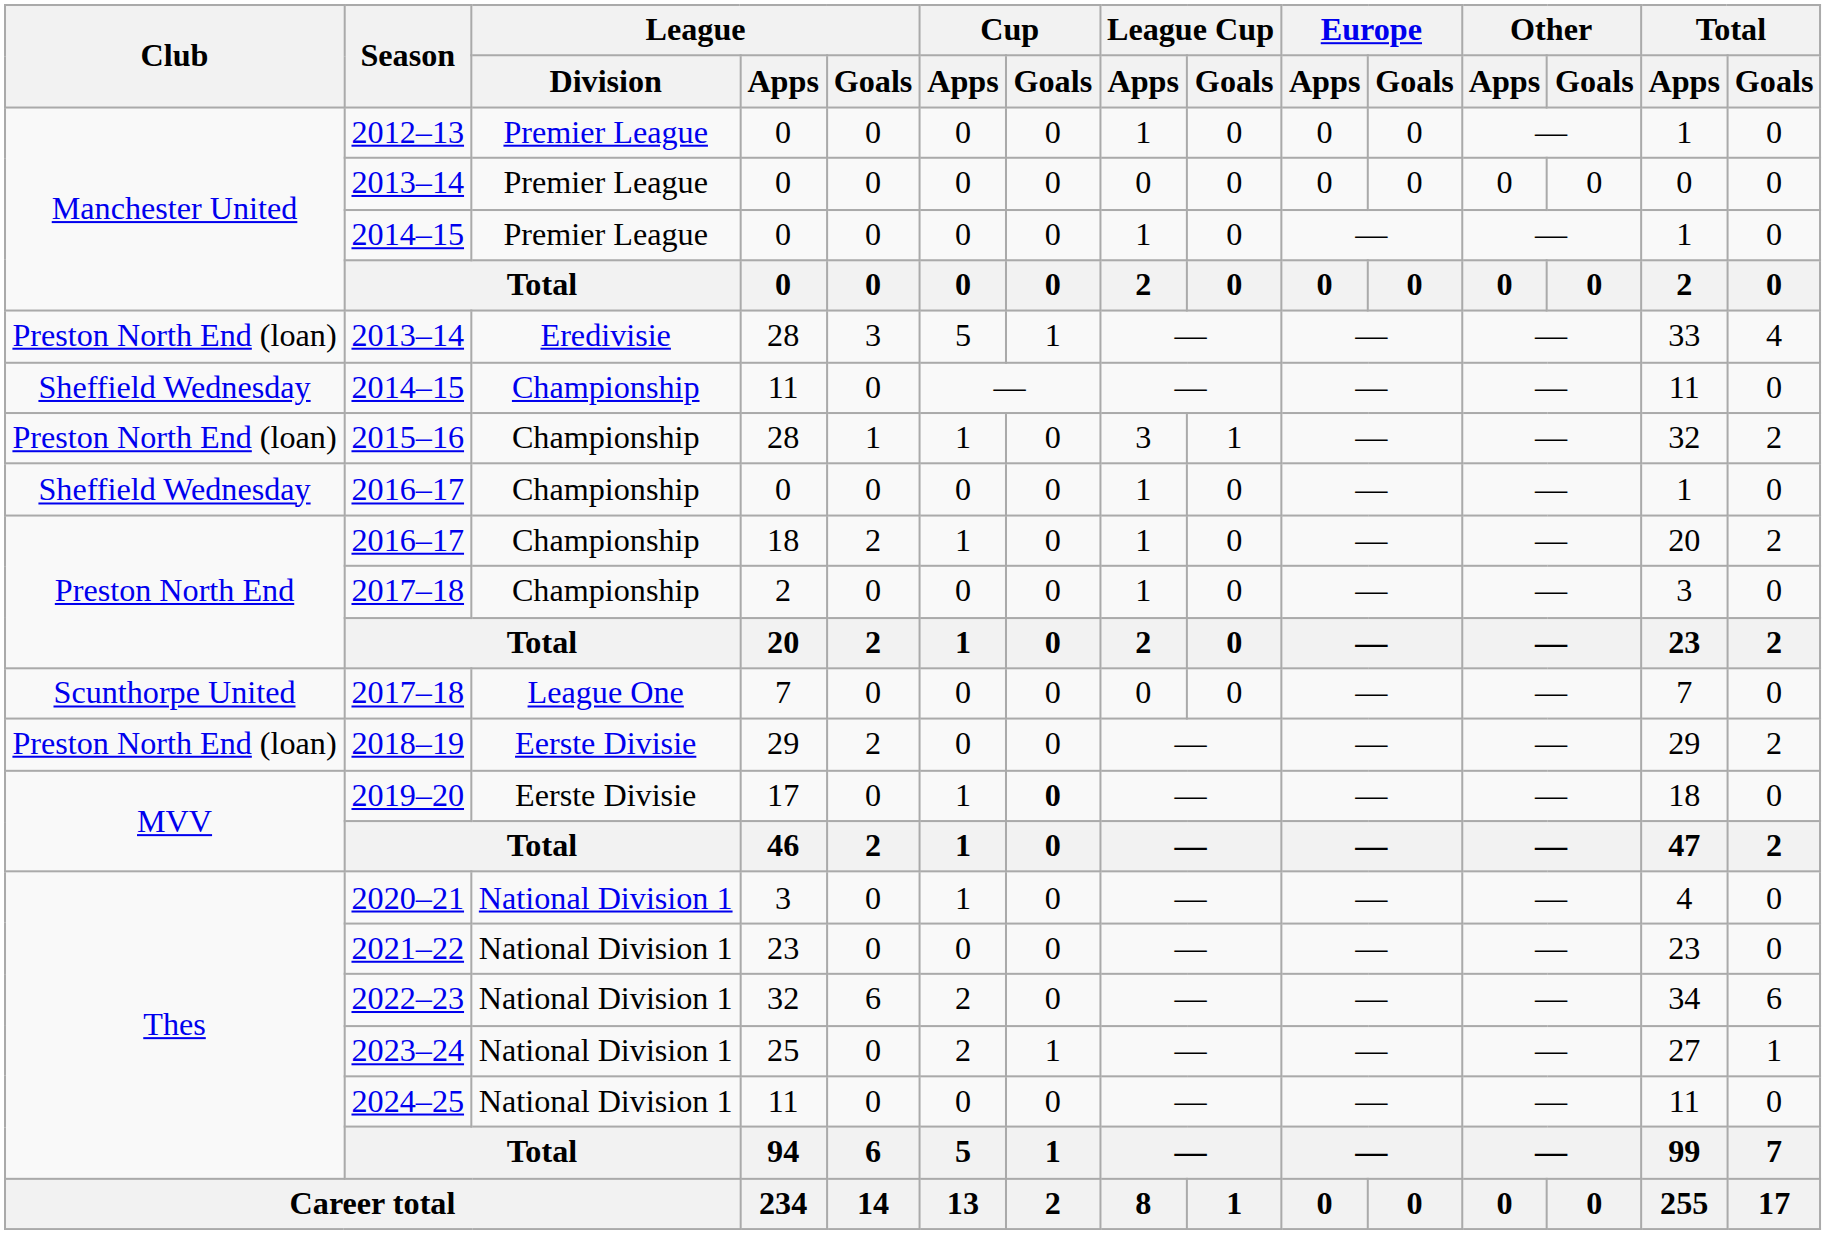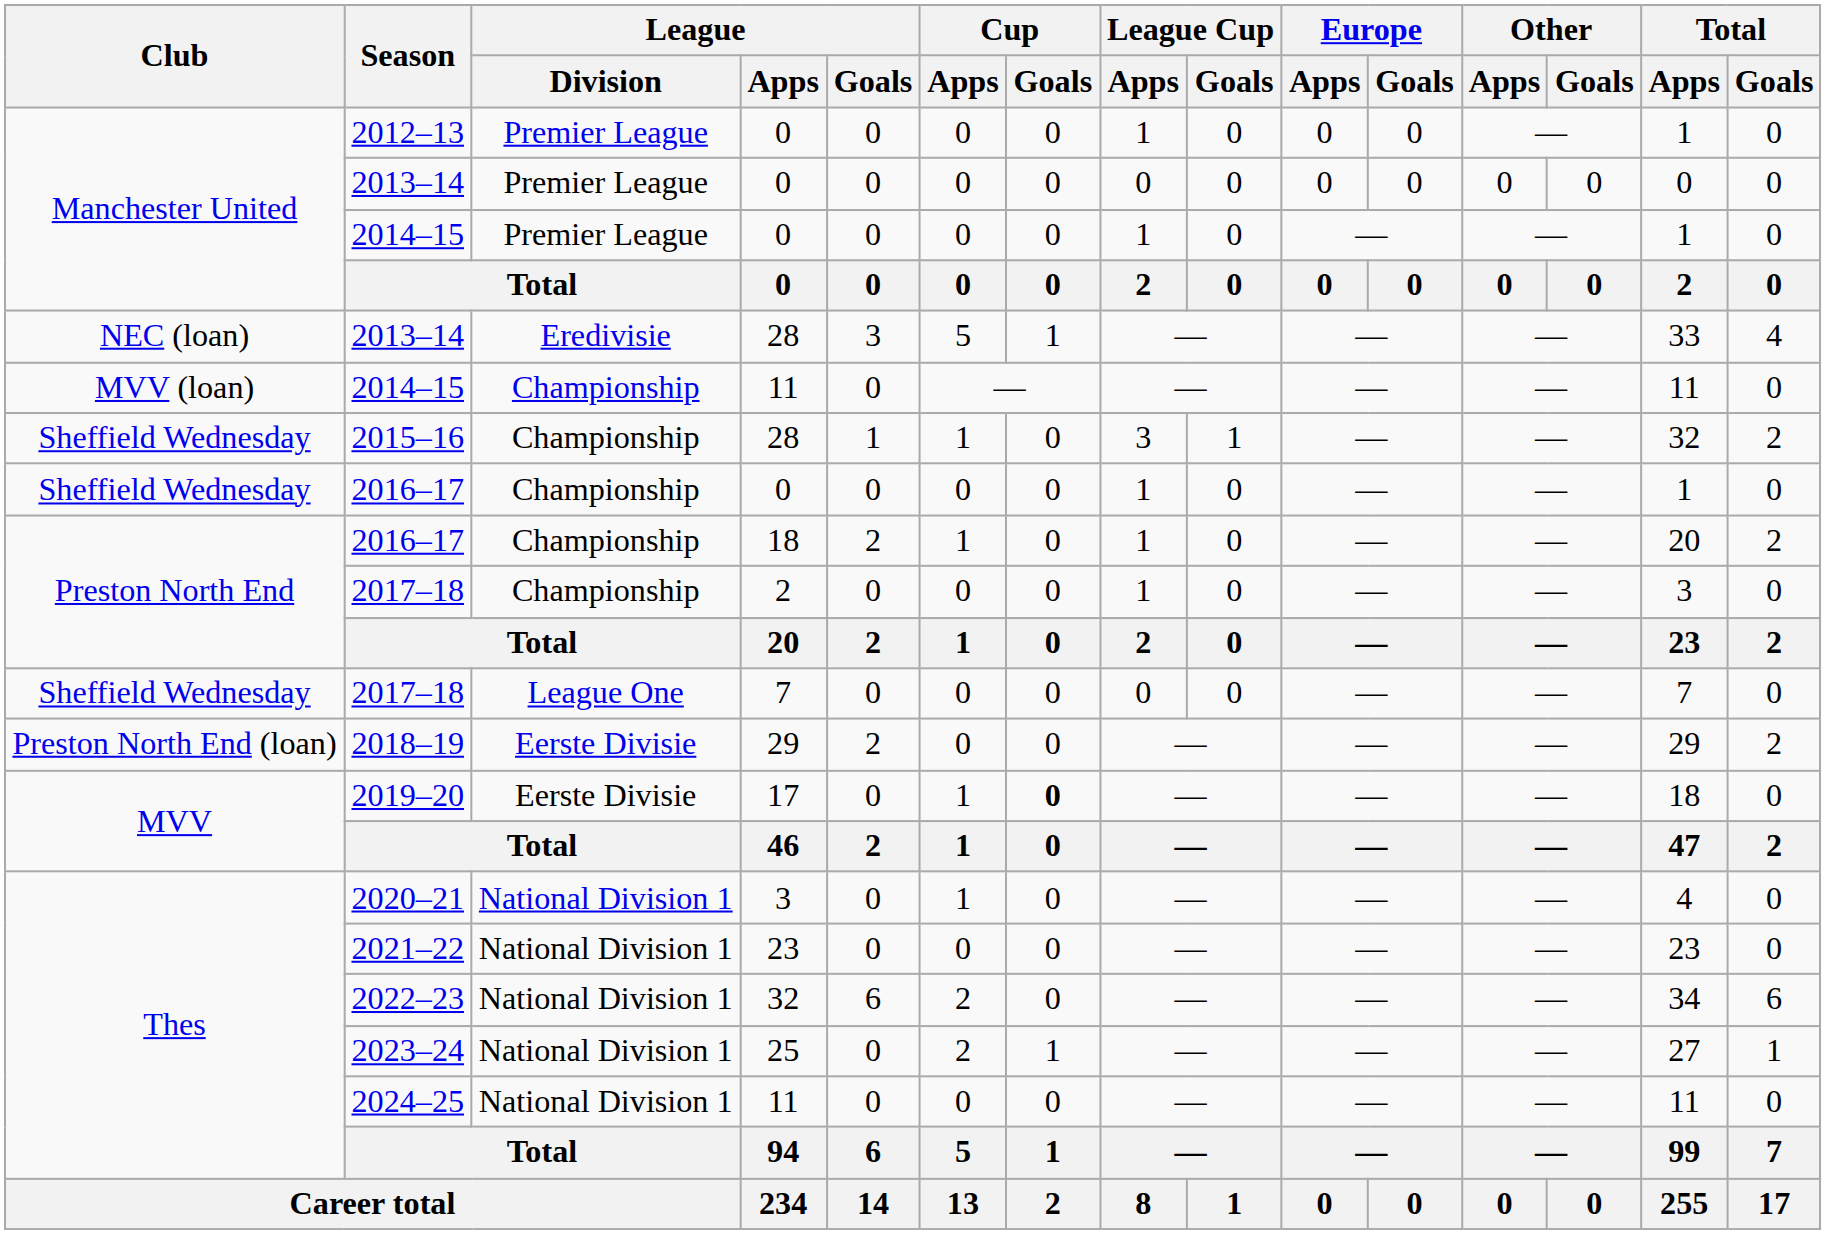 <table class=wikitable style="text-align: center">
 <tr>
 <th rowspan="2">Club</th>
 <th rowspan="2">Season</th>
 <th colspan="3">League</th>
 <th colspan="2">Cup</th>
 <th colspan="2">League Cup</th>
 <th colspan="2"><a href='#'>Europe</a></th>
 <th colspan="2">Other</th>
 <th colspan="2">Total</th>
 </tr>
 <tr>
 <th>Division</th>
 <th>Apps</th>
 <th>Goals</th>
 <th>Apps</th>
 <th>Goals</th>
 <th>Apps</th>
 <th>Goals</th>
 <th>Apps</th>
 <th>Goals</th>
 <th>Apps</th>
 <th>Goals</th>
 <th>Apps</th>
 <th>Goals</th>
 </tr>
 <tr>
 <td rowspan="4"><a href='#'>Manchester United</a></td>
 <td><a href='#'>2012–13</a></td>
 <td><a href='#'>Premier League</a></td>
 <td>0</td>
 <td>0</td>
 <td>0</td>
 <td>0</td>
 <td>1</td>
 <td>0</td>
 <td>0</td>
 <td>0</td>
 <td colspan="2">—</td>
 <td>1</td>
 <td>0</td>
 </tr>
 <tr>
 <td><a href='#'>2013–14</a></td>
 <td>Premier League</td>
 <td>0</td>
 <td>0</td>
 <td>0</td>
 <td>0</td>
 <td>0</td>
 <td>0</td>
 <td>0</td>
 <td>0</td>
 <td>0</td>
 <td>0</td>
 <td>0</td>
 <td>0</td>
 </tr>
 <tr>
 <td><a href='#'>2014–15</a></td>
 <td>Premier League</td>
 <td>0</td>
 <td>0</td>
 <td>0</td>
 <td>0</td>
 <td>1</td>
 <td>0</td>
 <td colspan="2">—</td>
 <td colspan="2">—</td>
 <td>1</td>
 <td>0</td>
 </tr>
 <tr>
 <th colspan="2">Total</th>
 <th>0</th>
 <th>0</th>
 <th>0</th>
 <th>0</th>
 <th>2</th>
 <th>0</th>
 <th>0</th>
 <th>0</th>
 <th>0</th>
 <th>0</th>
 <th>2</th>
 <th>0</th>
 </tr>
 <tr>
-<td><a href='#'>Preston North End</a> (loan)</td>
+<td><a href='#'>NEC</a> (loan)</td>
 <td><a href='#'>2013–14</a></td>
 <td><a href='#'>Eredivisie</a></td>
 <td>28</td>
 <td>3</td>
 <td>5</td>
 <td>1</td>
 <td colspan="2">—</td>
 <td colspan="2">—</td>
 <td colspan="2">—</td>
 <td>33</td>
 <td>4</td>
 </tr>
 <tr>
-<td><a href='#'>Sheffield Wednesday</a></td>
+<td><a href='#'>MVV</a> (loan)</td>
 <td><a href='#'>2014–15</a></td>
 <td><a href='#'>Championship</a></td>
 <td>11</td>
 <td>0</td>
 <td colspan="2">—</td>
 <td colspan="2">—</td>
 <td colspan="2">—</td>
 <td colspan="2">—</td>
 <td>11</td>
 <td>0</td>
 </tr>
 <tr>
-<td><a href='#'>Preston North End</a> (loan)</td>
+<td><a href='#'>Sheffield Wednesday</a></td>
 <td><a href='#'>2015–16</a></td>
 <td>Championship</td>
 <td>28</td>
 <td>1</td>
 <td>1</td>
 <td>0</td>
 <td>3</td>
 <td>1</td>
 <td colspan="2">—</td>
 <td colspan="2">—</td>
 <td>32</td>
 <td>2</td>
 </tr>
 <tr>
 <td><a href='#'>Sheffield Wednesday</a></td>
 <td><a href='#'>2016–17</a></td>
 <td>Championship</td>
 <td>0</td>
 <td>0</td>
 <td>0</td>
 <td>0</td>
 <td>1</td>
 <td>0</td>
 <td colspan="2">—</td>
 <td colspan="2">—</td>
 <td>1</td>
 <td>0</td>
 </tr>
 <tr>
 <td rowspan="3"><a href='#'>Preston North End</a></td>
 <td><a href='#'>2016–17</a></td>
 <td>Championship</td>
 <td>18</td>
 <td>2</td>
 <td>1</td>
 <td>0</td>
 <td>1</td>
 <td>0</td>
 <td colspan="2">—</td>
 <td colspan="2">—</td>
 <td>20</td>
 <td>2</td>
 </tr>
 <tr>
 <td><a href='#'>2017–18</a></td>
 <td>Championship</td>
 <td>2</td>
 <td>0</td>
 <td>0</td>
 <td>0</td>
 <td>1</td>
 <td>0</td>
 <td colspan="2">—</td>
 <td colspan="2">—</td>
 <td>3</td>
 <td>0</td>
 </tr>
 <tr>
 <th colspan="2">Total</th>
 <th>20</th>
 <th>2</th>
 <th>1</th>
 <th>0</th>
 <th>2</th>
 <th>0</th>
 <th colspan="2">—</th>
 <th colspan="2">—</th>
 <th>23</th>
 <th>2</th>
 </tr>
 <tr>
-<td><a href='#'>Scunthorpe United</a></td>
+<td><a href='#'>Sheffield Wednesday</a></td>
 <td><a href='#'>2017–18</a></td>
 <td><a href='#'>League One</a></td>
 <td>7</td>
 <td>0</td>
 <td>0</td>
 <td>0</td>
 <td>0</td>
 <td>0</td>
 <td colspan="2">—</td>
 <td colspan="2">—</td>
 <td>7</td>
 <td>0</td>
 </tr>
 <tr>
 <td><a href='#'>Preston North End</a> (loan)</td>
 <td><a href='#'>2018–19</a></td>
 <td><a href='#'>Eerste Divisie</a></td>
 <td>29</td>
 <td>2</td>
 <td>0</td>
 <td>0</td>
 <td colspan="2">—</td>
 <td colspan="2">—</td>
 <td colspan="2">—</td>
 <td>29</td>
 <td>2</td>
 </tr>
 <tr>
 <td rowspan="2"><a href='#'>MVV</a></td>
 <td><a href='#'>2019–20</a></td>
 <td>Eerste Divisie</td>
 <td>17</td>
 <td>0</td>
 <td>1</td>
 <td><strong>0</strong></td>
 <td colspan="2">—</td>
 <td colspan="2">—</td>
 <td colspan="2">—</td>
 <td>18</td>
 <td>0</td>
 </tr>
 <tr>
 <th colspan="2">Total</th>
 <th>46</th>
 <th>2</th>
 <th>1</th>
 <th>0</th>
 <th colspan="2">—</th>
 <th colspan="2">—</th>
 <th colspan="2">—</th>
 <th>47</th>
 <th>2</th>
 </tr>
 <tr>
 <td rowspan="6"><a href='#'>Thes</a></td>
 <td><a href='#'>2020–21</a></td>
 <td><a href='#'>National Division 1</a></td>
 <td>3</td>
 <td>0</td>
 <td>1</td>
 <td>0</td>
 <td colspan="2">—</td>
 <td colspan="2">—</td>
 <td colspan="2">—</td>
 <td>4</td>
 <td>0</td>
 </tr>
 <tr>
 <td><a href='#'>2021–22</a></td>
 <td>National Division 1</td>
 <td>23</td>
 <td>0</td>
 <td>0</td>
 <td>0</td>
 <td colspan="2">—</td>
 <td colspan="2">—</td>
 <td colspan="2">—</td>
 <td>23</td>
 <td>0</td>
 </tr>
 <tr>
 <td><a href='#'>2022–23</a></td>
 <td>National Division 1</td>
 <td>32</td>
 <td>6</td>
 <td>2</td>
 <td>0</td>
 <td colspan="2">—</td>
 <td colspan="2">—</td>
 <td colspan="2">—</td>
 <td>34</td>
 <td>6</td>
 </tr>
 <tr>
 <td><a href='#'>2023–24</a></td>
 <td>National Division 1</td>
 <td>25</td>
 <td>0</td>
 <td>2</td>
 <td>1</td>
 <td colspan="2">—</td>
 <td colspan="2">—</td>
 <td colspan="2">—</td>
 <td>27</td>
 <td>1</td>
 </tr>
 <tr>
 <td><a href='#'>2024–25</a></td>
 <td>National Division 1</td>
 <td>11</td>
 <td>0</td>
 <td>0</td>
 <td>0</td>
 <td colspan="2">—</td>
 <td colspan="2">—</td>
 <td colspan="2">—</td>
 <td>11</td>
 <td>0</td>
 </tr>
 <tr>
 <th colspan="2">Total</th>
 <th>94</th>
 <th>6</th>
 <th>5</th>
 <th>1</th>
 <th colspan="2">—</th>
 <th colspan="2">—</th>
 <th colspan="2">—</th>
 <th>99</th>
 <th>7</th>
 </tr>
 <tr>
 <th colspan="3">Career total</th>
 <th>234</th>
 <th>14</th>
 <th>13</th>
 <th>2</th>
 <th>8</th>
 <th>1</th>
 <th>0</th>
 <th>0</th>
 <th>0</th>
 <th>0</th>
 <th>255</th>
 <th>17</th>
 </tr>
 </table>
